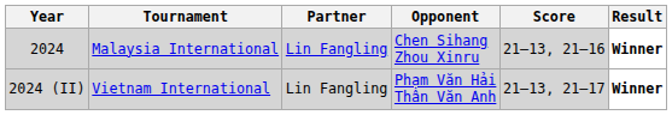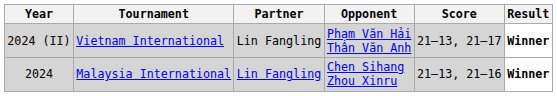 <table class="sortable wikitable" style="font-size: 90%;">
 <tr>
 <th>Year</th>
 <th>Tournament</th>
 <th>Partner</th>
 <th>Opponent</th>
 <th>Score</th>
 <th>Result</th>
 </tr>
 <tr style="background:#D5D5D5">
+<td align="center">2024 (II)</td>
+<td align="left"><a href='#'>Vietnam International</a></td>
+<td align="left"> Lin Fangling</td>
+<td align="left"> <a href='#'>Phạm Văn Hải</a><br> <a href='#'>Thân Văn Anh</a></td>
+<td align="left">21–13, 21–17</td>
+<td style="text-align:left; background:white"> <strong>Winner</strong></td>
+</tr>
+<tr style="background:#D5D5D5">
 <td align="center">2024</td>
 <td align="left"><a href='#'>Malaysia International</a></td>
 <td align="left"> <a href='#'>Lin Fangling</a></td>
 <td align="left"> <a href='#'>Chen Sihang</a><br> <a href='#'>Zhou Xinru</a></td>
 <td align="left">21–13, 21–16</td>
 <td style="text-align:left; background:white"> <strong>Winner</strong></td>
 </tr>
-<tr style="background:#D5D5D5">
-<td align="center">2024 (II)</td>
-<td align="left"><a href='#'>Vietnam International</a></td>
-<td align="left"> Lin Fangling</td>
-<td align="left"> <a href='#'>Phạm Văn Hải</a><br> <a href='#'>Thân Văn Anh</a></td>
-<td align="left">21–13, 21–17</td>
-<td style="text-align:left; background:white"> <strong>Winner</strong></td>
-</tr>
 </table>
